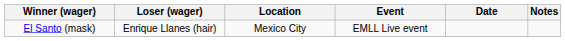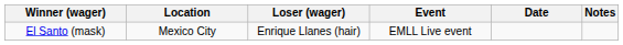 <table class="wikitable sortable" width=100%  style="text-align: center">
 <tr>
 <th width=20% scope="col">Winner (wager)</th>
+<th width=20% scope="col">Location</th>
 <th width=20% scope="col">Loser (wager)</th>
-<th width=20% scope="col">Location</th>
 <th width=20% scope="col">Event</th>
 <th width=15% scope="col">Date</th>
 <th class="unsortable" width=5% scope="col">Notes</th>
 </tr>
 <tr>
 <td><a href='#'>El Santo</a> (mask)</td>
+<td>Mexico City</td>
 <td>Enrique Llanes (hair)</td>
-<td>Mexico City</td>
 <td>EMLL Live event</td>
 <td></td>
 <td></td>
 </tr>
 </table>
